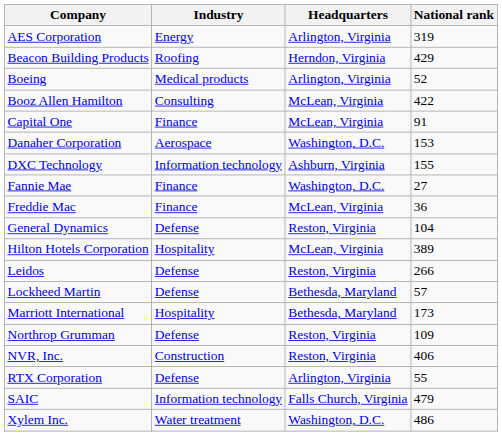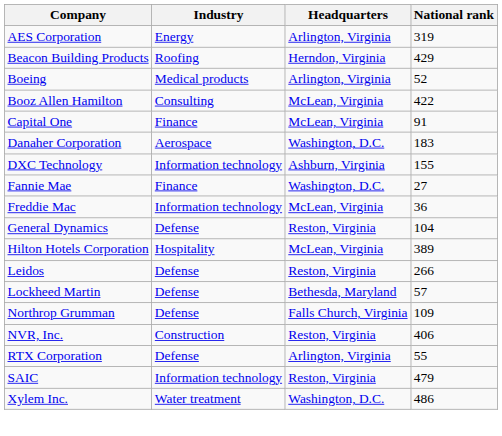 <table class="wikitable sortable" style="text-align:left">
 <tr>
 <th>Company</th>
 <th>Industry</th>
 <th>Headquarters</th>
 <th>National rank</th>
 </tr>
 <tr>
 <td><a href='#'>AES Corporation</a></td>
 <td><a href='#'>Energy</a></td>
 <td data-sort-value="vaarlington"><a href='#'>Arlington, Virginia</a></td>
 <td>319</td>
 </tr>
 <tr>
 <td><a href='#'>Beacon Building Products</a></td>
 <td><a href='#'>Roofing</a></td>
 <td data-sort-value="vaherndon"><a href='#'>Herndon, Virginia</a></td>
 <td>429</td>
 </tr>
 <tr>
 <td><a href='#'>Boeing</a></td>
 <td><a href='#'>Medical products</a></td>
 <td data-sort-value="vaarlington"><a href='#'>Arlington, Virginia</a></td>
 <td>52</td>
 </tr>
 <tr>
 <td><a href='#'>Booz Allen Hamilton</a></td>
 <td><a href='#'>Consulting</a></td>
 <td data-sort-value="vamclean"><a href='#'>McLean, Virginia</a></td>
 <td>422</td>
 </tr>
 <tr>
 <td><a href='#'>Capital One</a></td>
 <td><a href='#'>Finance</a></td>
 <td data-sort-value="vamclean"><a href='#'>McLean, Virginia</a></td>
 <td>91</td>
 </tr>
 <tr>
 <td><a href='#'>Danaher Corporation</a></td>
 <td><a href='#'>Aerospace</a></td>
 <td data-sort-value="dc"><a href='#'>Washington, D.C.</a></td>
-<td>153</td>
+<td>183</td>
 </tr>
 <tr>
 <td><a href='#'>DXC Technology</a></td>
 <td><a href='#'>Information technology</a></td>
 <td data-sort-value="vaashburn"><a href='#'>Ashburn, Virginia</a></td>
 <td>155</td>
 </tr>
 <tr>
 <td><a href='#'>Fannie Mae</a></td>
 <td><a href='#'>Finance</a></td>
 <td data-sort-value="dc"><a href='#'>Washington, D.C.</a></td>
 <td>27</td>
 </tr>
 <tr>
 <td><a href='#'>Freddie Mac</a></td>
-<td><a href='#'>Finance</a></td>
+<td><a href='#'>Information technology</a></td>
 <td data-sort-value="vamclean"><a href='#'>McLean, Virginia</a></td>
 <td>36</td>
 </tr>
 <tr>
 <td><a href='#'>General Dynamics</a></td>
 <td><a href='#'>Defense</a></td>
 <td data-sort-value="vareston"><a href='#'>Reston, Virginia</a></td>
 <td>104</td>
 </tr>
 <tr>
 <td><a href='#'>Hilton Hotels Corporation</a></td>
 <td><a href='#'>Hospitality</a></td>
 <td data-sort-value="vamclean"><a href='#'>McLean, Virginia</a></td>
 <td>389</td>
 </tr>
 <tr>
 <td><a href='#'>Leidos</a></td>
 <td><a href='#'>Defense</a></td>
 <td data-sort-value="vareston"><a href='#'>Reston, Virginia</a></td>
 <td>266</td>
 </tr>
 <tr>
 <td><a href='#'>Lockheed Martin</a></td>
 <td><a href='#'>Defense</a></td>
 <td data-sort-value="mdbethesda"><a href='#'>Bethesda, Maryland</a></td>
 <td>57</td>
 </tr>
 <tr>
-<td><a href='#'>Marriott International</a></td>
-<td><a href='#'>Hospitality</a></td>
-<td data-sort-value="mdbethesda"><a href='#'>Bethesda, Maryland</a></td>
-<td>173</td>
-</tr>
-<tr>
 <td><a href='#'>Northrop Grumman</a></td>
 <td><a href='#'>Defense</a></td>
-<td data-sort-value="vareston"><a href='#'>Reston, Virginia</a></td>
+<td data-sort-value="vafalls"><a href='#'>Falls Church, Virginia</a></td>
 <td>109</td>
 </tr>
 <tr>
 <td><a href='#'>NVR, Inc.</a></td>
 <td><a href='#'>Construction</a></td>
 <td data-sort-value="vareston"><a href='#'>Reston, Virginia</a></td>
 <td>406</td>
 </tr>
 <tr>
 <td><a href='#'>RTX Corporation</a></td>
 <td><a href='#'>Defense</a></td>
 <td data-sort-value="vaarlington"><a href='#'>Arlington, Virginia</a></td>
 <td>55</td>
 </tr>
 <tr>
 <td><a href='#'>SAIC</a></td>
 <td><a href='#'>Information technology</a></td>
-<td data-sort-value="vafalls"><a href='#'>Falls Church, Virginia</a></td>
+<td data-sort-value="vareston"><a href='#'>Reston, Virginia</a></td>
 <td>479</td>
 </tr>
 <tr>
 <td><a href='#'>Xylem Inc.</a></td>
 <td><a href='#'>Water treatment</a></td>
 <td data-sort-value="dc"><a href='#'>Washington, D.C.</a></td>
 <td>486</td>
 </tr>
 </table>
